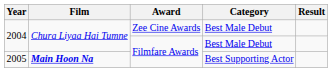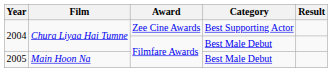 <table class="wikitable sortable">
 <tr>
 <th scope="col">Year</th>
 <th scope="col">Film</th>
 <th scope="col">Award</th>
 <th scope="col">Category</th>
 <th scope="col">Result</th>
 </tr>
 <tr>
 <td rowspan="2">2004</td>
 <td rowspan=2><em><a href='#'>Chura Liyaa Hai Tumne</a></em></td>
 <td><a href='#'>Zee Cine Awards</a></td>
-<td><a href='#'>Best Male Debut</a></td>
+<td><a href='#'>Best Supporting Actor</a></td>
 <td></td>
 </tr>
 <tr>
 <td rowspan="2"><a href='#'>Filmfare Awards</a></td>
 <td><a href='#'>Best Male Debut</a></td>
 <td></td>
 </tr>
 <tr>
 <td>2005</td>
-<td><strong><em><a href='#'>Main Hoon Na</a></em></strong></td>
-<td><a href='#'>Best Supporting Actor</a></td>
+<td><em><a href='#'>Main Hoon Na</a></em></td>
+<td><a href='#'>Best Male Debut</a></td>
 <td></td>
 </tr>
 </table>
